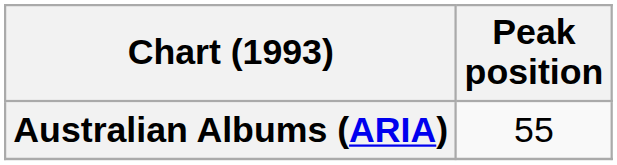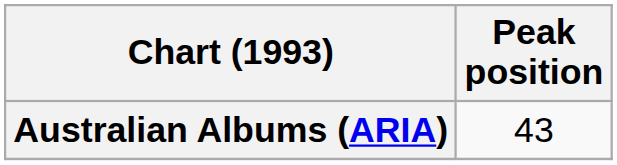 <table class="wikitable sortable plainrowheaders" style="text-align:center">
 <tr>
 <th>Chart (1993)</th>
 <th>Peak<br>position</th>
 </tr>
 <tr>
 <th scope="row">Australian Albums (<a href='#'>ARIA</a>)</th>
-<td>55</td>
+<td>43</td>
 </tr>
 <tr>
 </tr>
 </table>
